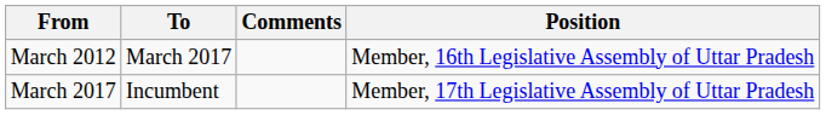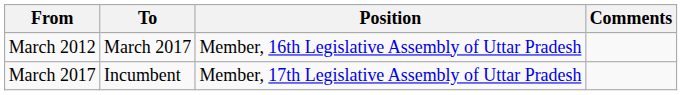 <table class="wikitable sortable">
 <tr>
 <th>From</th>
 <th>To</th>
+<th>Position</th>
 <th>Comments</th>
-<th>Position</th>
 </tr>
 <tr>
 <td>March 2012</td>
 <td>March 2017</td>
+<td>Member, <a href='#'>16th Legislative Assembly of Uttar Pradesh</a></td>
 <td></td>
-<td>Member, <a href='#'>16th Legislative Assembly of Uttar Pradesh</a></td>
 </tr>
 <tr>
 <td>March 2017</td>
 <td>Incumbent</td>
+<td>Member, <a href='#'>17th Legislative Assembly of Uttar Pradesh</a></td>
 <td></td>
-<td>Member, <a href='#'>17th Legislative Assembly of Uttar Pradesh</a></td>
 </tr>
 </table>
